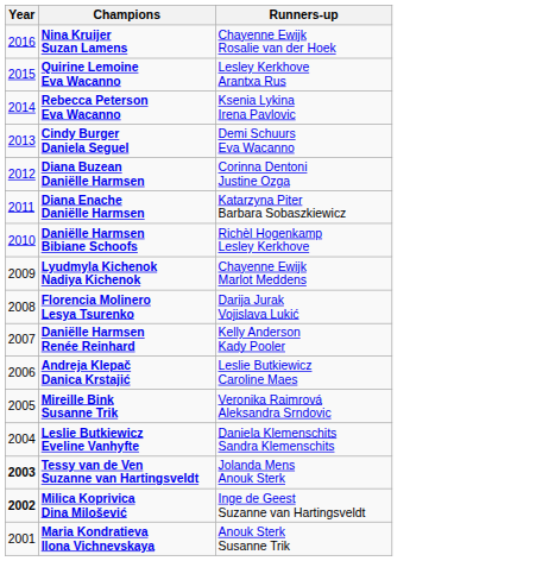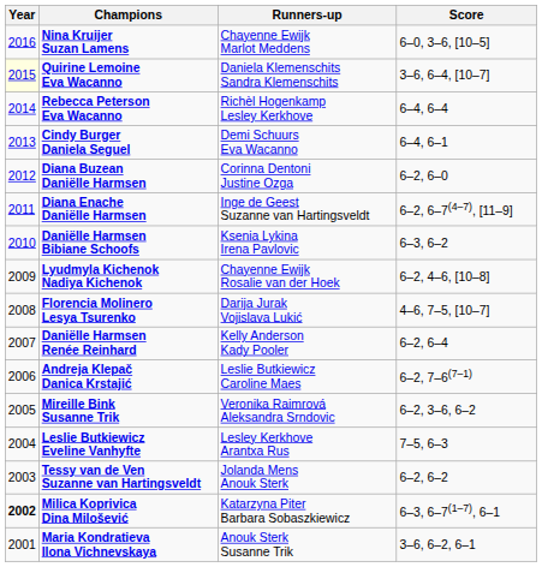 <table class="wikitable" style="font-size:90%">
 <tr>
 <th>Year</th>
 <th width="200">Champions</th>
 <th width="200">Runners-up</th>
+<th width="155">Score</th>
 </tr>
 <tr>
 <td><a href='#'>2016</a></td>
 <td><strong> <a href='#'>Nina Kruijer</a> <br>  <a href='#'>Suzan Lamens</a></strong></td>
-<td> <a href='#'>Chayenne Ewijk</a> <br>  <a href='#'>Rosalie van der Hoek</a></td>
+<td> <a href='#'>Chayenne Ewijk</a> <br>  <a href='#'>Marlot Meddens</a></td>
+<td>6–0, 3–6, [10–5]</td>
 </tr>
 <tr>
-<td><a href='#'>2015</a></td>
+<td style="background: lightyellow;"><a href='#'>2015</a></td>
 <td><strong> <a href='#'>Quirine Lemoine</a> <br>  <a href='#'>Eva Wacanno</a></strong></td>
-<td> <a href='#'>Lesley Kerkhove</a> <br>  <a href='#'>Arantxa Rus</a></td>
+<td> <a href='#'>Daniela Klemenschits</a> <br>  <a href='#'>Sandra Klemenschits</a></td>
+<td>3–6, 6–4, [10–7]</td>
 </tr>
 <tr>
 <td><a href='#'>2014</a></td>
 <td><strong> <a href='#'>Rebecca Peterson</a> <br>  <a href='#'>Eva Wacanno</a></strong></td>
-<td> <a href='#'>Ksenia Lykina</a> <br>  <a href='#'>Irena Pavlovic</a></td>
+<td> <a href='#'>Richèl Hogenkamp</a> <br>  <a href='#'>Lesley Kerkhove</a></td>
+<td>6–4, 6–4</td>
 </tr>
 <tr>
 <td><a href='#'>2013</a></td>
 <td><strong> <a href='#'>Cindy Burger</a> <br>  <a href='#'>Daniela Seguel</a></strong></td>
 <td> <a href='#'>Demi Schuurs</a> <br>  <a href='#'>Eva Wacanno</a></td>
+<td>6–4, 6–1</td>
 </tr>
 <tr>
 <td><a href='#'>2012</a></td>
 <td><strong> <a href='#'>Diana Buzean</a> <br>  <a href='#'>Daniëlle Harmsen</a></strong></td>
 <td> <a href='#'>Corinna Dentoni</a> <br>  <a href='#'>Justine Ozga</a></td>
+<td>6–2, 6–0</td>
 </tr>
 <tr>
 <td><a href='#'>2011</a></td>
 <td> <strong><a href='#'>Diana Enache</a></strong> <br>  <strong><a href='#'>Daniëlle Harmsen</a></strong></td>
-<td> <a href='#'>Katarzyna Piter</a> <br>  Barbara Sobaszkiewicz</td>
+<td> <a href='#'>Inge de Geest</a> <br>  Suzanne van Hartingsveldt</td>
+<td>6–2, 6–7<sup>(4–7)</sup>, [11–9]</td>
 </tr>
 <tr>
 <td><a href='#'>2010</a></td>
 <td> <strong><a href='#'>Daniëlle Harmsen</a></strong> <br>  <strong><a href='#'>Bibiane Schoofs</a></strong></td>
-<td> <a href='#'>Richèl Hogenkamp</a> <br>  <a href='#'>Lesley Kerkhove</a></td>
+<td> <a href='#'>Ksenia Lykina</a> <br>  <a href='#'>Irena Pavlovic</a></td>
+<td>6–3, 6–2</td>
 </tr>
 <tr>
 <td>2009</td>
 <td> <strong><a href='#'>Lyudmyla Kichenok</a></strong> <br>  <strong><a href='#'>Nadiya Kichenok</a></strong></td>
-<td> <a href='#'>Chayenne Ewijk</a> <br>  <a href='#'>Marlot Meddens</a></td>
+<td> <a href='#'>Chayenne Ewijk</a> <br>  <a href='#'>Rosalie van der Hoek</a></td>
+<td>6–2, 4–6, [10–8]</td>
 </tr>
 <tr>
 <td>2008</td>
 <td> <strong><a href='#'>Florencia Molinero</a></strong> <br>  <strong><a href='#'>Lesya Tsurenko</a></strong></td>
 <td> <a href='#'>Darija Jurak</a> <br>  <a href='#'>Vojislava Lukić</a></td>
+<td>4–6, 7–5, [10–7]</td>
 </tr>
 <tr>
 <td>2007</td>
 <td> <strong><a href='#'>Daniëlle Harmsen</a></strong> <br>  <strong><a href='#'>Renée Reinhard</a></strong></td>
 <td> <a href='#'>Kelly Anderson</a> <br>  <a href='#'>Kady Pooler</a></td>
+<td>6–2, 6–4</td>
 </tr>
 <tr>
 <td>2006</td>
 <td> <strong><a href='#'>Andreja Klepač</a></strong> <br>  <strong><a href='#'>Danica Krstajić</a></strong></td>
 <td> <a href='#'>Leslie Butkiewicz</a> <br>  <a href='#'>Caroline Maes</a></td>
+<td>6–2, 7–6<sup>(7–1)</sup></td>
 </tr>
 <tr>
 <td>2005</td>
 <td> <strong><a href='#'>Mireille Bink</a></strong> <br>  <strong><a href='#'>Susanne Trik</a></strong></td>
 <td> <a href='#'>Veronika Raimrová</a> <br>  <a href='#'>Aleksandra Srndovic</a></td>
+<td>6–2, 3–6, 6–2</td>
 </tr>
 <tr>
 <td>2004</td>
 <td> <strong><a href='#'>Leslie Butkiewicz</a></strong> <br>  <strong><a href='#'>Eveline Vanhyfte</a></strong></td>
-<td> <a href='#'>Daniela Klemenschits</a> <br>  <a href='#'>Sandra Klemenschits</a></td>
+<td> <a href='#'>Lesley Kerkhove</a> <br>  <a href='#'>Arantxa Rus</a></td>
+<td>7–5, 6–3</td>
 </tr>
 <tr>
-<td><strong>2003</strong></td>
+<td>2003</td>
 <td> <strong><a href='#'>Tessy van de Ven</a></strong> <br>  <strong><a href='#'>Suzanne van Hartingsveldt</a></strong></td>
 <td> <a href='#'>Jolanda Mens</a> <br>  <a href='#'>Anouk Sterk</a></td>
+<td>6–2, 6–2</td>
 </tr>
 <tr>
 <td><strong>2002</strong></td>
 <td> <strong><a href='#'>Milica Koprivica</a></strong> <br>  <strong><a href='#'>Dina Milošević</a></strong></td>
-<td> <a href='#'>Inge de Geest</a> <br>  Suzanne van Hartingsveldt</td>
+<td> <a href='#'>Katarzyna Piter</a> <br>  Barbara Sobaszkiewicz</td>
+<td>6–3, 6–7<sup>(1–7)</sup>, 6–1</td>
 </tr>
 <tr>
 <td>2001</td>
 <td> <strong><a href='#'>Maria Kondratieva</a></strong> <br>  <strong><a href='#'>Ilona Vichnevskaya</a></strong></td>
 <td> <a href='#'>Anouk Sterk</a> <br>  Susanne Trik</td>
+<td>3–6, 6–2, 6–1</td>
 </tr>
 </table>
